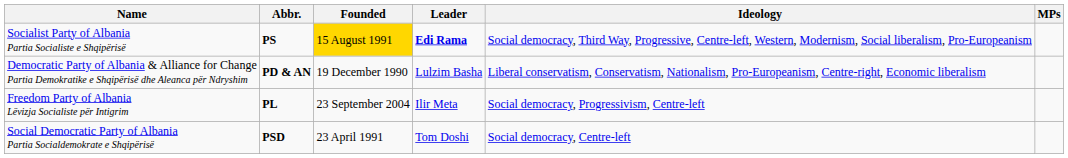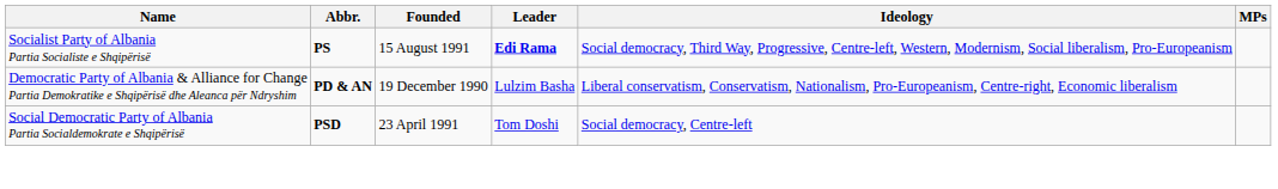 <table class="wikitable">
 <tr>
 <th>Name</th>
 <th>Abbr.</th>
 <th>Founded</th>
 <th>Leader</th>
 <th>Ideology</th>
 <th>MPs</th>
 </tr>
 <tr>
 <td><a href='#'>Socialist Party of Albania</a><br><small><em>Partia Socialiste e Shqipërisë</em></small></td>
 <td><strong>PS</strong></td>
-<td style="background: gold;">15 August 1991</td>
+<td>15 August 1991</td>
 <td><strong><a href='#'>Edi Rama</a></strong></td>
 <td><a href='#'>Social democracy</a>, <a href='#'>Third Way</a>, <a href='#'>Progressive</a>, <a href='#'>Centre-left</a>, <a href='#'>Western</a>, <a href='#'>Modernism</a>, <a href='#'>Social liberalism</a>, <a href='#'>Pro-Europeanism</a></td>
 <td align="left"></td>
 </tr>
 <tr>
 <td><a href='#'>Democratic Party of Albania</a> & Alliance for Change<br><small><em>Partia Demokratike e Shqipërisë dhe Aleanca për Ndryshim</em></small></td>
 <td><strong>PD & AN</strong></td>
 <td>19 December 1990</td>
 <td><a href='#'>Lulzim Basha</a></td>
 <td><a href='#'>Liberal conservatism</a>, <a href='#'>Conservatism</a>, <a href='#'>Nationalism</a>, <a href='#'>Pro-Europeanism</a>, <a href='#'>Centre-right</a>, <a href='#'>Economic liberalism</a></td>
 <td align="left"></td>
 </tr>
 <tr>
-<td><a href='#'>Freedom Party of Albania</a><br><small><em>Lëvizja Socialiste për Intigrim</em></small></td>
-<td><strong>PL</strong></td>
-<td>23 September 2004</td>
-<td><a href='#'>Ilir Meta</a></td>
-<td><a href='#'>Social democracy</a>, <a href='#'>Progressivism</a>, <a href='#'>Centre-left</a></td>
-<td align="left"></td>
-</tr>
-<tr>
 <td><a href='#'>Social Democratic Party of Albania</a><br><small><em>Partia Socialdemokrate e Shqipërisë</em></small></td>
 <td><strong>PSD</strong></td>
 <td>23 April 1991</td>
 <td><a href='#'>Tom Doshi</a></td>
 <td><a href='#'>Social democracy</a>, <a href='#'>Centre-left</a></td>
 <td align="left"></td>
 </tr>
 </table>
